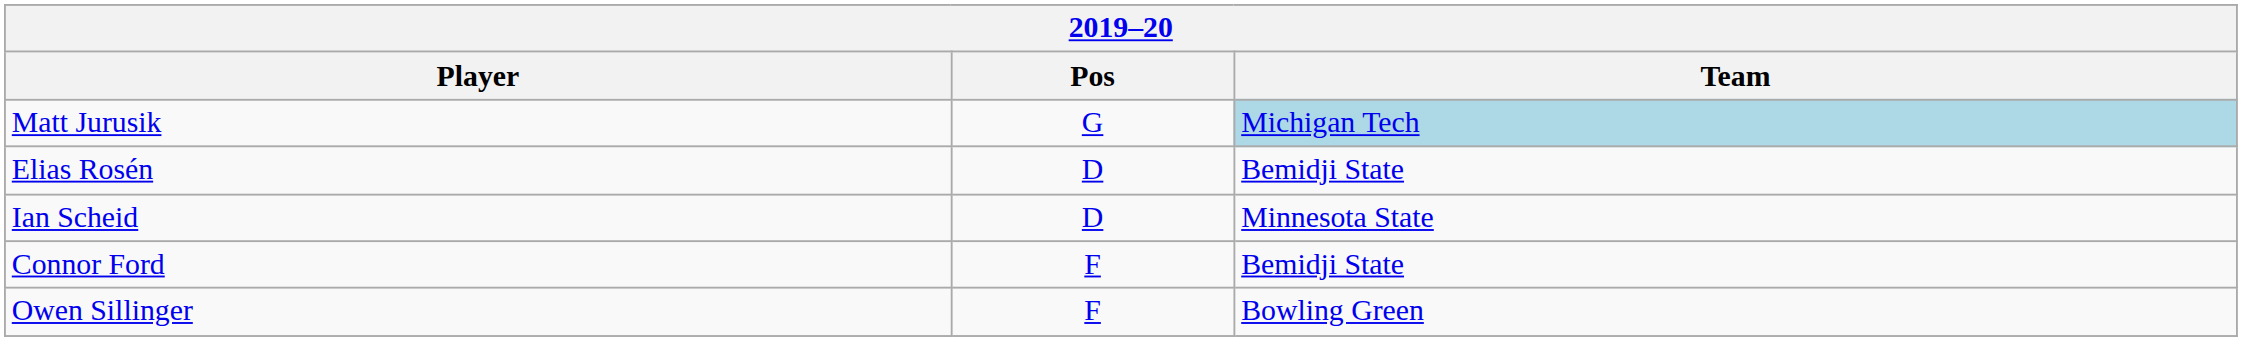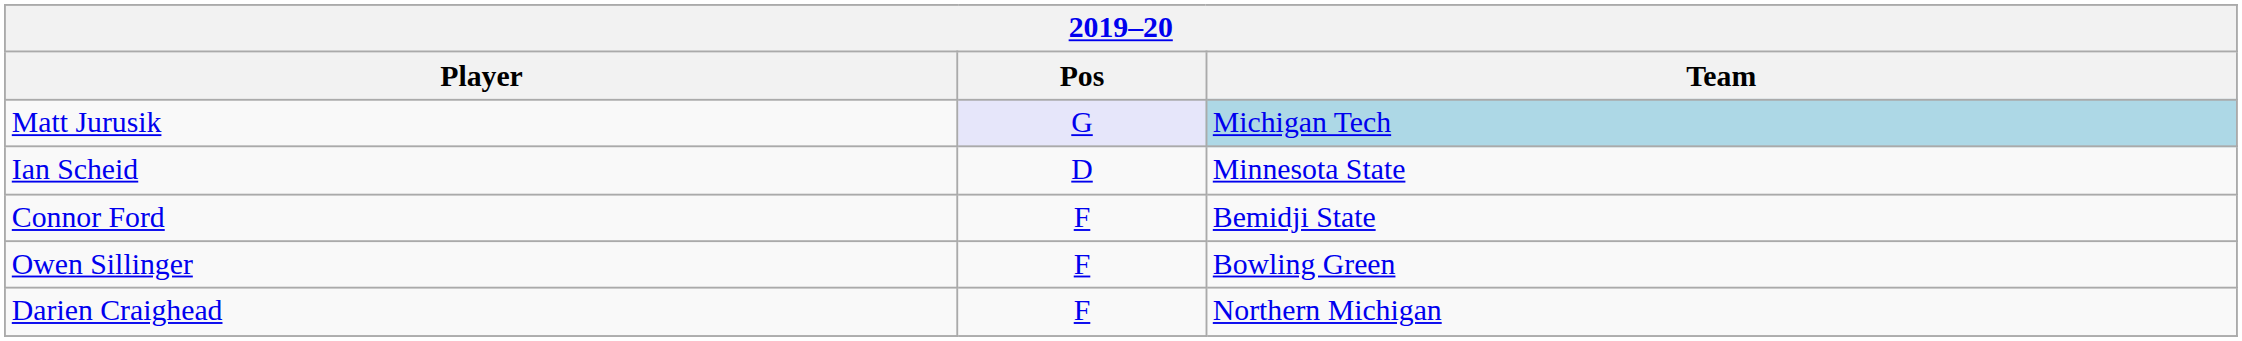 <table class="wikitable" width=95%>
 <tr>
 <th colspan=3><a href='#'>2019–20</a></th>
 </tr>
 <tr>
 <th>Player</th>
 <th>Pos</th>
 <th>Team</th>
 </tr>
 <tr>
 <td><a href='#'>Matt Jurusik</a></td>
-<td align=center><a href='#'>G</a></td>
+<td align=center style="background: lavender;"><a href='#'>G</a></td>
 <td style="background: lightblue;"><a href='#'>Michigan Tech</a></td>
-</tr>
-<tr>
-<td><a href='#'>Elias Rosén</a></td>
-<td align=center><a href='#'>D</a></td>
-<td><a href='#'>Bemidji State</a></td>
 </tr>
 <tr>
 <td><a href='#'>Ian Scheid</a></td>
 <td align=center><a href='#'>D</a></td>
 <td><a href='#'>Minnesota State</a></td>
 </tr>
 <tr>
 <td><a href='#'>Connor Ford</a></td>
 <td align=center><a href='#'>F</a></td>
 <td><a href='#'>Bemidji State</a></td>
 </tr>
 <tr>
 <td><a href='#'>Owen Sillinger</a></td>
 <td align=center><a href='#'>F</a></td>
 <td><a href='#'>Bowling Green</a></td>
 </tr>
+<tr>
+<td><a href='#'>Darien Craighead</a></td>
+<td align=center><a href='#'>F</a></td>
+<td><a href='#'>Northern Michigan</a></td>
+</tr>
 </table>
